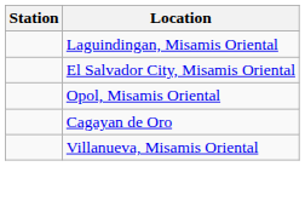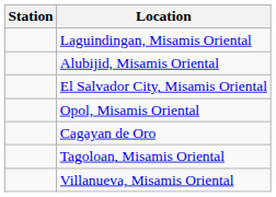 <table class="wikitable">
 <tr>
 <th>Station</th>
 <th>Location</th>
 </tr>
 <tr>
 <td></td>
 <td><a href='#'>Laguindingan, Misamis Oriental</a></td>
+</tr>
+<tr>
+<td></td>
+<td><a href='#'>Alubijid, Misamis Oriental</a></td>
 </tr>
 <tr>
 <td></td>
 <td><a href='#'>El Salvador City, Misamis Oriental</a></td>
 </tr>
 <tr>
 <td></td>
 <td><a href='#'>Opol, Misamis Oriental</a></td>
 </tr>
 <tr>
 <td></td>
 <td><a href='#'>Cagayan de Oro</a></td>
 </tr>
 <tr>
 <td></td>
+<td><a href='#'>Tagoloan, Misamis Oriental</a></td>
+</tr>
+<tr>
+<td></td>
 <td><a href='#'>Villanueva, Misamis Oriental</a></td>
 </tr>
 </table>
